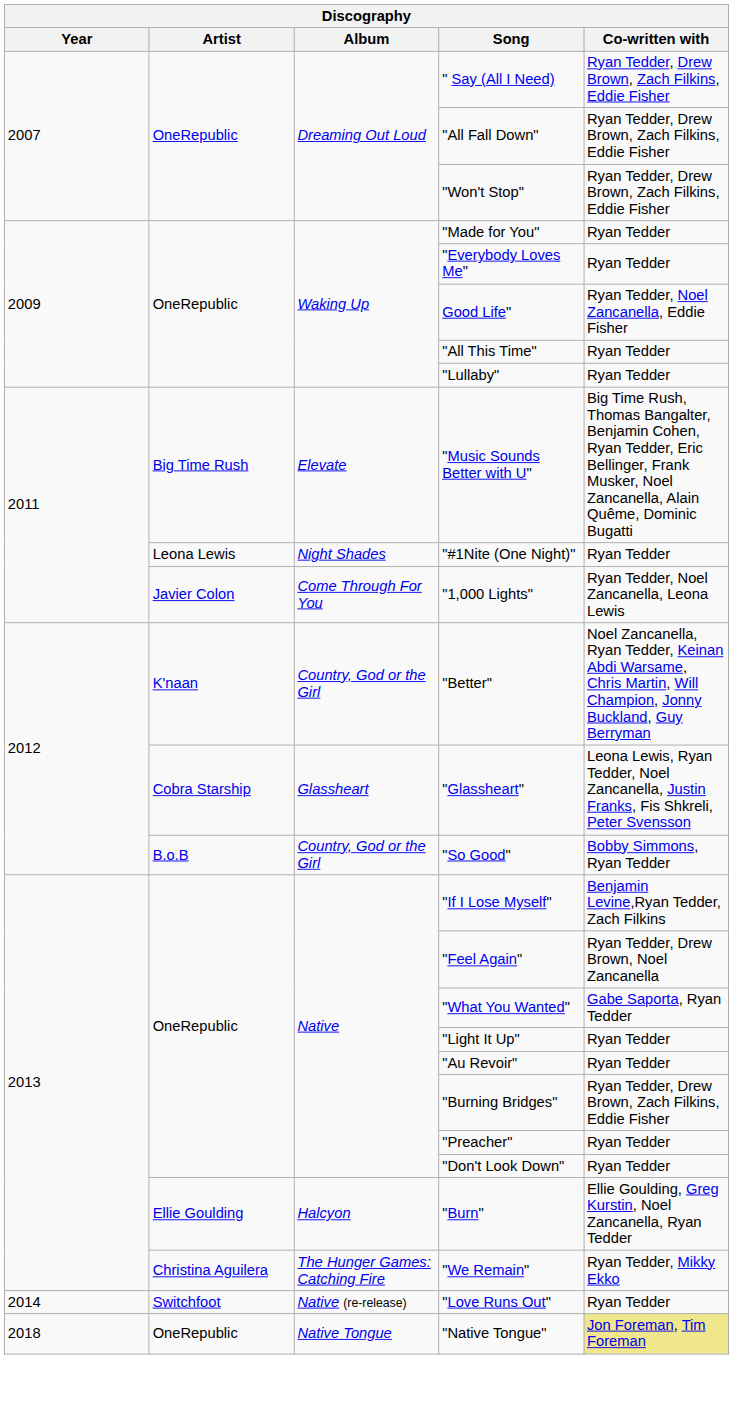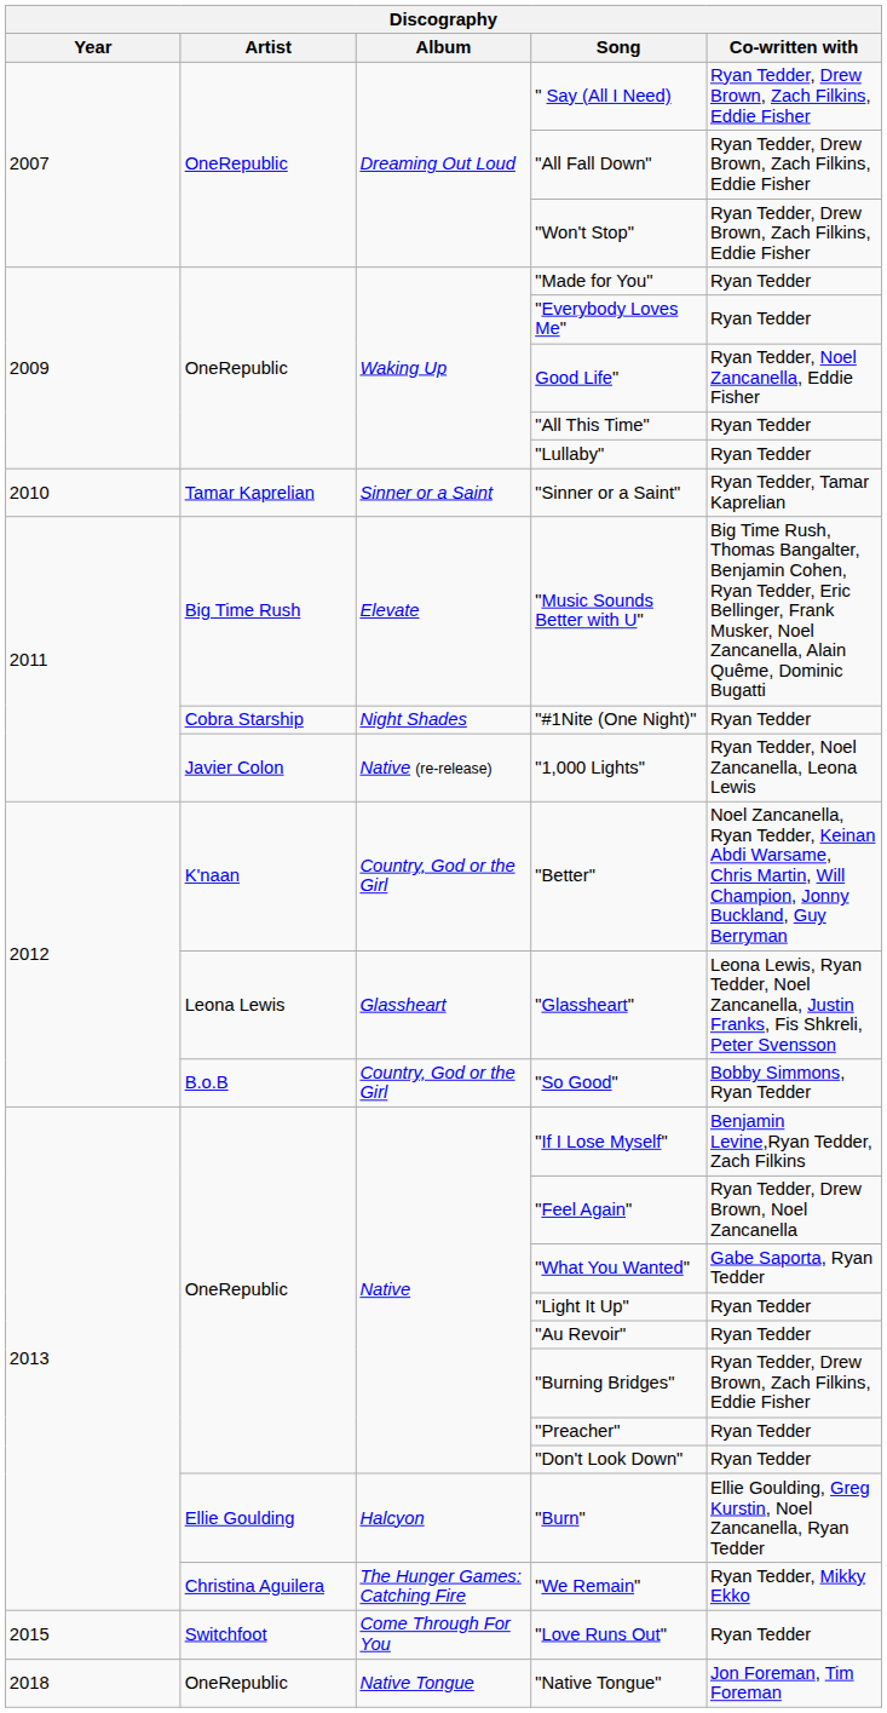 <table class="wikitable">
 <tr>
 <th colspan="5">Discography</th>
 </tr>
 <tr bgcolor="#CCCCCC">
 <th width="150">Year</th>
 <th width="150">Artist</th>
 <th width="150">Album</th>
 <th width="150">Song</th>
 <th width="150">Co-written with</th>
 </tr>
 <tr>
 <td rowspan="3">2007</td>
 <td rowspan="3"><a href='#'>OneRepublic</a></td>
 <td rowspan="3"><em><a href='#'>Dreaming Out Loud</a></em></td>
 <td>" <a href='#'>Say (All I Need)</a></td>
 <td><a href='#'>Ryan Tedder</a>, <a href='#'>Drew Brown</a>, <a href='#'>Zach Filkins</a>, <a href='#'>Eddie Fisher</a></td>
 </tr>
 <tr>
 <td>"All Fall Down"</td>
 <td>Ryan Tedder, Drew Brown, Zach Filkins, Eddie Fisher</td>
 </tr>
 <tr>
 <td>"Won't Stop"</td>
 <td>Ryan Tedder, Drew Brown, Zach Filkins, Eddie Fisher</td>
 </tr>
 <tr>
 <td rowspan="5">2009</td>
 <td rowspan="5">OneRepublic</td>
 <td rowspan="5"><em><a href='#'>Waking Up</a></em></td>
 <td>"Made for You"</td>
 <td>Ryan Tedder</td>
 </tr>
 <tr>
 <td>"<a href='#'>Everybody Loves Me</a>"</td>
 <td>Ryan Tedder</td>
 </tr>
 <tr>
 <td><a href='#'>Good Life</a>"</td>
 <td>Ryan Tedder, <a href='#'>Noel Zancanella</a>, Eddie Fisher</td>
 </tr>
 <tr>
 <td>"All This Time"</td>
 <td>Ryan Tedder</td>
 </tr>
 <tr>
 <td>"Lullaby"</td>
 <td>Ryan Tedder</td>
 </tr>
 <tr>
+<td rowspan="1">2010</td>
+<td><a href='#'>Tamar Kaprelian</a></td>
+<td><em><a href='#'>Sinner or a Saint</a></em></td>
+<td>"Sinner or a Saint"</td>
+<td>Ryan Tedder, Tamar Kaprelian</td>
+</tr>
+<tr>
 <td rowspan="3">2011</td>
 <td><a href='#'>Big Time Rush</a></td>
 <td><em><a href='#'>Elevate</a></em></td>
 <td>"<a href='#'>Music Sounds Better with U</a>"</td>
 <td>Big Time Rush, Thomas Bangalter, Benjamin Cohen, Ryan Tedder, Eric Bellinger, Frank Musker, Noel Zancanella, Alain Quême, Dominic Bugatti</td>
 </tr>
 <tr>
-<td rowspan="1">Leona Lewis</td>
+<td><a href='#'>Cobra Starship</a></td>
 <td><em><a href='#'>Night Shades</a></em></td>
 <td>"#1Nite (One Night)"</td>
 <td>Ryan Tedder</td>
 </tr>
 <tr>
 <td><a href='#'>Javier Colon</a></td>
-<td><em><a href='#'>Come Through For You</a></em></td>
+<td><em><a href='#'>Native</a></em> <small>(re-release)</small></td>
 <td>"1,000 Lights"</td>
 <td>Ryan Tedder, Noel Zancanella, Leona Lewis</td>
 </tr>
 <tr>
 <td rowspan="3">2012</td>
 <td rowspan="1"><a href='#'>K'naan</a></td>
 <td rowspan="1"><em><a href='#'>Country, God or the Girl</a></em></td>
 <td>"Better"</td>
 <td>Noel Zancanella, Ryan Tedder, <a href='#'>Keinan Abdi Warsame</a>, <a href='#'>Chris Martin</a>, <a href='#'>Will Champion</a>, <a href='#'>Jonny Buckland</a>, <a href='#'>Guy Berryman</a></td>
 </tr>
 <tr>
-<td><a href='#'>Cobra Starship</a></td>
+<td rowspan="1">Leona Lewis</td>
 <td rowspan="1"><em><a href='#'>Glassheart</a></em></td>
 <td>"<a href='#'>Glassheart</a>"</td>
 <td>Leona Lewis, Ryan Tedder, Noel Zancanella, <a href='#'>Justin Franks</a>, Fis Shkreli, <a href='#'>Peter Svensson</a></td>
 </tr>
 <tr>
 <td rowspan="1"><a href='#'>B.o.B</a></td>
 <td rowspan="1"><em><a href='#'>Country, God or the Girl</a></em></td>
 <td>"<a href='#'>So Good</a>"</td>
 <td><a href='#'>Bobby Simmons</a>, Ryan Tedder</td>
 </tr>
 <tr>
 <td rowspan="10">2013</td>
 <td rowspan="8">OneRepublic</td>
 <td rowspan="8"><em><a href='#'>Native</a></em></td>
 <td>"<a href='#'>If I Lose Myself</a>"</td>
 <td><a href='#'>Benjamin Levine</a>,Ryan Tedder, Zach Filkins</td>
 </tr>
 <tr>
 <td>"<a href='#'>Feel Again</a>"</td>
 <td>Ryan Tedder, Drew Brown, Noel Zancanella</td>
 </tr>
 <tr>
 <td>"<a href='#'>What You Wanted</a>"</td>
 <td><a href='#'>Gabe Saporta</a>, Ryan Tedder</td>
 </tr>
 <tr>
 <td>"Light It Up"</td>
 <td>Ryan Tedder</td>
 </tr>
 <tr>
 <td>"Au Revoir"</td>
 <td>Ryan Tedder</td>
 </tr>
 <tr>
 <td>"Burning Bridges"</td>
 <td>Ryan Tedder, Drew Brown, Zach Filkins, Eddie Fisher</td>
 </tr>
 <tr>
 <td>"Preacher"</td>
 <td>Ryan Tedder</td>
 </tr>
 <tr>
 <td>"Don't Look Down"</td>
 <td>Ryan Tedder</td>
 </tr>
 <tr>
 <td><a href='#'>Ellie Goulding</a></td>
 <td><em><a href='#'>Halcyon</a></em></td>
 <td>"<a href='#'>Burn</a>"</td>
 <td>Ellie Goulding, <a href='#'>Greg Kurstin</a>, Noel Zancanella, Ryan Tedder</td>
 </tr>
 <tr>
 <td><a href='#'>Christina Aguilera</a></td>
 <td><em><a href='#'>The Hunger Games: Catching Fire</a></em></td>
 <td>"<a href='#'>We Remain</a>"</td>
 <td>Ryan Tedder, <a href='#'>Mikky Ekko</a></td>
 </tr>
 <tr>
-<td rowspan="1">2014</td>
+<td rowspan="1">2015</td>
 <td><a href='#'>Switchfoot</a></td>
-<td><em><a href='#'>Native</a></em> <small>(re-release)</small></td>
+<td><em><a href='#'>Come Through For You</a></em></td>
 <td>"<a href='#'>Love Runs Out</a>"</td>
 <td>Ryan Tedder</td>
 </tr>
 <tr>
 <td rowspan="1">2018</td>
 <td>OneRepublic</td>
 <td><em><a href='#'>Native Tongue</a></em></td>
 <td>"Native Tongue"</td>
-<td style="background: khaki;"><a href='#'>Jon Foreman</a>, <a href='#'>Tim Foreman</a></td>
+<td><a href='#'>Jon Foreman</a>, <a href='#'>Tim Foreman</a></td>
 </tr>
 </table>
